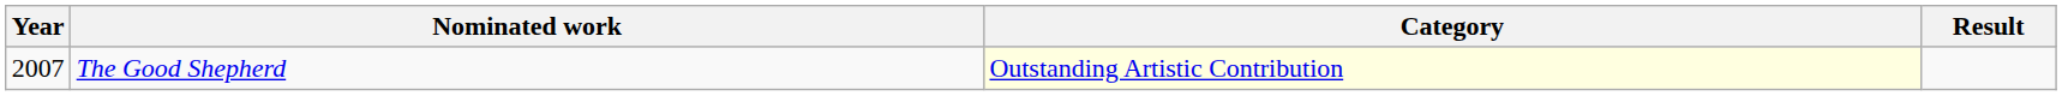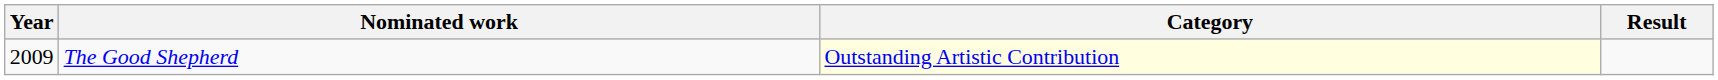 <table class="wikitable sortable">
 <tr>
 <th scope="col" style="width:1em;">Year</th>
 <th scope="col" style="width:39em;">Nominated work</th>
 <th scope="col" style="width:40em;">Category</th>
 <th scope="col" style="width:5em;">Result</th>
 </tr>
 <tr>
-<td>2007</td>
+<td>2009</td>
 <td><em><a href='#'>The Good Shepherd</a></em></td>
 <td style="background: lightyellow;"><a href='#'>Outstanding Artistic Contribution</a></td>
 <td></td>
 </tr>
 </table>
